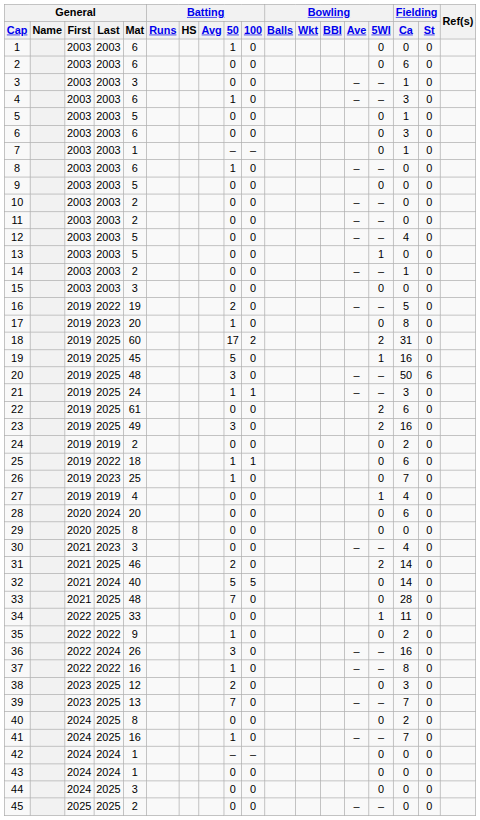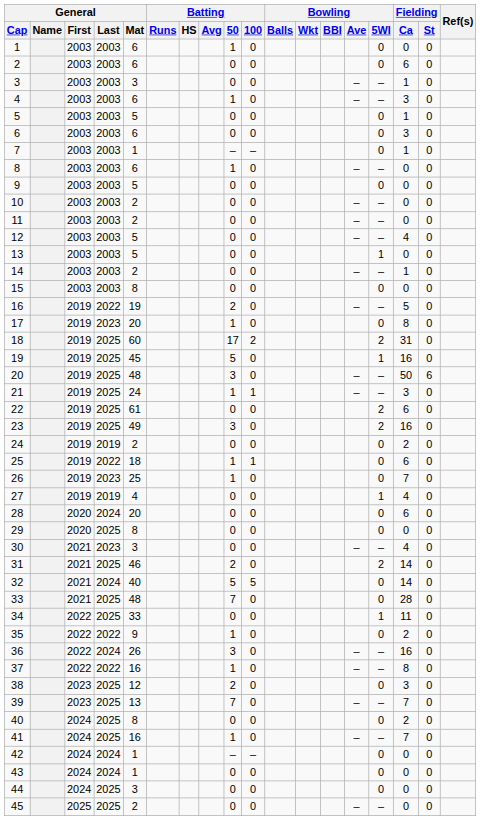 <table class="wikitable sortable plainrowheaders">
 <tr class="unsortable">
 <th scope="col" colspan=5>General</th>
 <th scope="col" colspan=5><a href='#'>Batting</a></th>
 <th scope="col" colspan=5><a href='#'>Bowling</a></th>
 <th scope="col" colspan=2><a href='#'>Fielding</a></th>
 <th scope="col" rowspan=2 class="unsortable">Ref(s)</th>
 </tr>
 <tr align="center">
 <th><a href='#'>Cap</a></th>
 <th>Name</th>
 <th>First</th>
 <th>Last</th>
 <th>Mat</th>
 <th><a href='#'>Runs</a></th>
 <th>HS</th>
 <th><a href='#'>Avg</a></th>
 <th><a href='#'>50</a></th>
 <th><a href='#'>100</a></th>
 <th><a href='#'>Balls</a></th>
 <th><a href='#'>Wkt</a></th>
 <th><a href='#'>BBI</a></th>
 <th><a href='#'>Ave</a></th>
 <th><a href='#'>5WI</a></th>
 <th><a href='#'>Ca</a></th>
 <th><a href='#'>St</a></th>
 </tr>
 <tr align="center">
 <td>1</td>
 <th scope="row"></th>
 <td>2003</td>
 <td>2003</td>
 <td>6</td>
 <td></td>
 <td></td>
 <td></td>
 <td>1</td>
 <td>0</td>
 <td></td>
 <td></td>
 <td></td>
 <td></td>
 <td>0</td>
 <td>0</td>
 <td>0</td>
 <td></td>
 </tr>
 <tr align="center">
 <td>2</td>
 <th scope="row"></th>
 <td>2003</td>
 <td>2003</td>
 <td>6</td>
 <td></td>
 <td></td>
 <td></td>
 <td>0</td>
 <td>0</td>
 <td></td>
 <td></td>
 <td></td>
 <td></td>
 <td>0</td>
 <td>6</td>
 <td>0</td>
 <td></td>
 </tr>
 <tr align="center">
 <td>3</td>
 <th scope="row"> </th>
 <td>2003</td>
 <td>2003</td>
 <td>3</td>
 <td></td>
 <td></td>
 <td></td>
 <td>0</td>
 <td>0</td>
 <td></td>
 <td></td>
 <td></td>
 <td>–</td>
 <td>–</td>
 <td>1</td>
 <td>0</td>
 <td></td>
 </tr>
 <tr align="center">
 <td>4</td>
 <th scope="row"></th>
 <td>2003</td>
 <td>2003</td>
 <td>6</td>
 <td></td>
 <td></td>
 <td></td>
 <td>1</td>
 <td>0</td>
 <td></td>
 <td></td>
 <td></td>
 <td>–</td>
 <td>–</td>
 <td>3</td>
 <td>0</td>
 <td></td>
 </tr>
 <tr align="center">
 <td>5</td>
 <th scope="row"></th>
 <td>2003</td>
 <td>2003</td>
 <td>5</td>
 <td></td>
 <td></td>
 <td></td>
 <td>0</td>
 <td>0</td>
 <td></td>
 <td></td>
 <td></td>
 <td></td>
 <td>0</td>
 <td>1</td>
 <td>0</td>
 <td></td>
 </tr>
 <tr align="center">
 <td>6</td>
 <th scope="row"> </th>
 <td>2003</td>
 <td>2003</td>
 <td>6</td>
 <td></td>
 <td></td>
 <td></td>
 <td>0</td>
 <td>0</td>
 <td></td>
 <td></td>
 <td></td>
 <td></td>
 <td>0</td>
 <td>3</td>
 <td>0</td>
 <td></td>
 </tr>
 <tr align="center">
 <td>7</td>
 <th scope="row"></th>
 <td>2003</td>
 <td>2003</td>
 <td>1</td>
 <td></td>
 <td></td>
 <td></td>
 <td>–</td>
 <td>–</td>
 <td></td>
 <td></td>
 <td></td>
 <td></td>
 <td>0</td>
 <td>1</td>
 <td>0</td>
 <td></td>
 </tr>
 <tr align="center">
 <td>8</td>
 <th scope="row"></th>
 <td>2003</td>
 <td>2003</td>
 <td>6</td>
 <td></td>
 <td></td>
 <td></td>
 <td>1</td>
 <td>0</td>
 <td></td>
 <td></td>
 <td></td>
 <td>–</td>
 <td>–</td>
 <td>0</td>
 <td>0</td>
 <td></td>
 </tr>
 <tr align="center">
 <td>9</td>
 <th scope="row"></th>
 <td>2003</td>
 <td>2003</td>
 <td>5</td>
 <td></td>
 <td></td>
 <td></td>
 <td>0</td>
 <td>0</td>
 <td></td>
 <td></td>
 <td></td>
 <td></td>
 <td>0</td>
 <td>0</td>
 <td>0</td>
 <td></td>
 </tr>
 <tr align="center">
 <td>10</td>
 <th scope="row"></th>
 <td>2003</td>
 <td>2003</td>
 <td>2</td>
 <td></td>
 <td></td>
 <td></td>
 <td>0</td>
 <td>0</td>
 <td></td>
 <td></td>
 <td></td>
 <td>–</td>
 <td>–</td>
 <td>0</td>
 <td>0</td>
 <td></td>
 </tr>
 <tr align="center">
 <td>11</td>
 <th scope="row"></th>
 <td>2003</td>
 <td>2003</td>
 <td>2</td>
 <td></td>
 <td></td>
 <td></td>
 <td>0</td>
 <td>0</td>
 <td></td>
 <td></td>
 <td></td>
 <td>–</td>
 <td>–</td>
 <td>0</td>
 <td>0</td>
 <td></td>
 </tr>
 <tr align="center">
 <td>12</td>
 <th scope="row"> </th>
 <td>2003</td>
 <td>2003</td>
 <td>5</td>
 <td></td>
 <td></td>
 <td></td>
 <td>0</td>
 <td>0</td>
 <td></td>
 <td></td>
 <td></td>
 <td>–</td>
 <td>–</td>
 <td>4</td>
 <td>0</td>
 <td></td>
 </tr>
 <tr align="center">
 <td>13</td>
 <th scope="row"></th>
 <td>2003</td>
 <td>2003</td>
 <td>5</td>
 <td></td>
 <td></td>
 <td></td>
 <td>0</td>
 <td>0</td>
 <td></td>
 <td></td>
 <td></td>
 <td></td>
 <td>1</td>
 <td>0</td>
 <td>0</td>
 <td></td>
 </tr>
 <tr align="center">
 <td>14</td>
 <th scope="row"></th>
 <td>2003</td>
 <td>2003</td>
 <td>2</td>
 <td></td>
 <td></td>
 <td></td>
 <td>0</td>
 <td>0</td>
 <td></td>
 <td></td>
 <td></td>
 <td>–</td>
 <td>–</td>
 <td>1</td>
 <td>0</td>
 <td></td>
 </tr>
 <tr align="center">
 <td>15</td>
 <th scope="row"></th>
 <td>2003</td>
 <td>2003</td>
-<td>3</td>
+<td>8</td>
 <td></td>
 <td></td>
 <td></td>
 <td>0</td>
 <td>0</td>
 <td></td>
 <td></td>
 <td></td>
 <td></td>
 <td>0</td>
 <td>0</td>
 <td>0</td>
 <td></td>
 </tr>
 <tr align="center">
 <td>16</td>
 <th scope="row"></th>
 <td>2019</td>
 <td>2022</td>
 <td>19</td>
 <td></td>
 <td></td>
 <td></td>
 <td>2</td>
 <td>0</td>
 <td></td>
 <td></td>
 <td></td>
 <td>–</td>
 <td>–</td>
 <td>5</td>
 <td>0</td>
 <td></td>
 </tr>
 <tr align="center">
 <td>17</td>
 <th scope="row"></th>
 <td>2019</td>
 <td>2023</td>
 <td>20</td>
 <td></td>
 <td></td>
 <td></td>
 <td>1</td>
 <td>0</td>
 <td></td>
 <td></td>
 <td></td>
 <td></td>
 <td>0</td>
 <td>8</td>
 <td>0</td>
 <td></td>
 </tr>
 <tr align="center">
 <td>18</td>
 <th scope="row"> </th>
 <td>2019</td>
 <td>2025</td>
 <td>60</td>
 <td></td>
 <td></td>
 <td></td>
 <td>17</td>
 <td>2</td>
 <td></td>
 <td></td>
 <td></td>
 <td></td>
 <td>2</td>
 <td>31</td>
 <td>0</td>
 <td></td>
 </tr>
 <tr align="center">
 <td>19</td>
 <th scope="row"></th>
 <td>2019</td>
 <td>2025</td>
 <td>45</td>
 <td></td>
 <td></td>
 <td></td>
 <td>5</td>
 <td>0</td>
 <td></td>
 <td></td>
 <td></td>
 <td></td>
 <td>1</td>
 <td>16</td>
 <td>0</td>
 <td></td>
 </tr>
 <tr align="center">
 <td>20</td>
 <th scope="row"> </th>
 <td>2019</td>
 <td>2025</td>
 <td>48</td>
 <td></td>
 <td></td>
 <td></td>
 <td>3</td>
 <td>0</td>
 <td></td>
 <td></td>
 <td></td>
 <td>–</td>
 <td>–</td>
 <td>50</td>
 <td>6</td>
 <td></td>
 </tr>
 <tr align="center">
 <td>21</td>
 <th scope="row"></th>
 <td>2019</td>
 <td>2025</td>
 <td>24</td>
 <td></td>
 <td></td>
 <td></td>
 <td>1</td>
 <td>1</td>
 <td></td>
 <td></td>
 <td></td>
 <td>–</td>
 <td>–</td>
 <td>3</td>
 <td>0</td>
 <td></td>
 </tr>
 <tr align="center">
 <td>22</td>
 <th scope="row"></th>
 <td>2019</td>
 <td>2025</td>
 <td>61</td>
 <td></td>
 <td></td>
 <td></td>
 <td>0</td>
 <td>0</td>
 <td></td>
 <td></td>
 <td></td>
 <td></td>
 <td>2</td>
 <td>6</td>
 <td>0</td>
 <td></td>
 </tr>
 <tr align="center">
 <td>23</td>
 <th scope="row"></th>
 <td>2019</td>
 <td>2025</td>
 <td>49</td>
 <td></td>
 <td></td>
 <td></td>
 <td>3</td>
 <td>0</td>
 <td></td>
 <td></td>
 <td></td>
 <td></td>
 <td>2</td>
 <td>16</td>
 <td>0</td>
 <td></td>
 </tr>
 <tr align="center">
 <td>24</td>
 <th scope="row"></th>
 <td>2019</td>
 <td>2019</td>
 <td>2</td>
 <td></td>
 <td></td>
 <td></td>
 <td>0</td>
 <td>0</td>
 <td></td>
 <td></td>
 <td></td>
 <td></td>
 <td>0</td>
 <td>2</td>
 <td>0</td>
 <td></td>
 </tr>
 <tr align="center">
 <td>25</td>
 <th scope="row"></th>
 <td>2019</td>
 <td>2022</td>
 <td>18</td>
 <td></td>
 <td></td>
 <td></td>
 <td>1</td>
 <td>1</td>
 <td></td>
 <td></td>
 <td></td>
 <td></td>
 <td>0</td>
 <td>6</td>
 <td>0</td>
 <td></td>
 </tr>
 <tr align="center">
 <td>26</td>
 <th scope="row"></th>
 <td>2019</td>
 <td>2023</td>
 <td>25</td>
 <td></td>
 <td></td>
 <td></td>
 <td>1</td>
 <td>0</td>
 <td></td>
 <td></td>
 <td></td>
 <td></td>
 <td>0</td>
 <td>7</td>
 <td>0</td>
 <td></td>
 </tr>
 <tr align="center">
 <td>27</td>
 <th scope="row"></th>
 <td>2019</td>
 <td>2019</td>
 <td>4</td>
 <td></td>
 <td></td>
 <td></td>
 <td>0</td>
 <td>0</td>
 <td></td>
 <td></td>
 <td></td>
 <td></td>
 <td>1</td>
 <td>4</td>
 <td>0</td>
 <td></td>
 </tr>
 <tr align="center">
 <td>28</td>
 <th scope="row"></th>
 <td>2020</td>
 <td>2024</td>
 <td>20</td>
 <td></td>
 <td></td>
 <td></td>
 <td>0</td>
 <td>0</td>
 <td></td>
 <td></td>
 <td></td>
 <td></td>
 <td>0</td>
 <td>6</td>
 <td>0</td>
 <td></td>
 </tr>
 <tr align="center">
 <td>29</td>
 <th scope="row"></th>
 <td>2020</td>
 <td>2025</td>
 <td>8</td>
 <td></td>
 <td></td>
 <td></td>
 <td>0</td>
 <td>0</td>
 <td></td>
 <td></td>
 <td></td>
 <td></td>
 <td>0</td>
 <td>0</td>
 <td>0</td>
 <td></td>
 </tr>
 <tr align="center">
 <td>30</td>
 <th scope="row"></th>
 <td>2021</td>
 <td>2023</td>
 <td>3</td>
 <td></td>
 <td></td>
 <td></td>
 <td>0</td>
 <td>0</td>
 <td></td>
 <td></td>
 <td></td>
 <td>–</td>
 <td>–</td>
 <td>4</td>
 <td>0</td>
 <td></td>
 </tr>
 <tr align="center">
 <td>31</td>
 <th scope="row"></th>
 <td>2021</td>
 <td>2025</td>
 <td>46</td>
 <td></td>
 <td></td>
 <td></td>
 <td>2</td>
 <td>0</td>
 <td></td>
 <td></td>
 <td></td>
 <td></td>
 <td>2</td>
 <td>14</td>
 <td>0</td>
 <td></td>
 </tr>
 <tr align="center">
 <td>32</td>
 <th scope="row"></th>
 <td>2021</td>
 <td>2024</td>
 <td>40</td>
 <td></td>
 <td></td>
 <td></td>
 <td>5</td>
 <td>5</td>
 <td></td>
 <td></td>
 <td></td>
 <td></td>
 <td>0</td>
 <td>14</td>
 <td>0</td>
 <td></td>
 </tr>
 <tr align="center">
 <td>33</td>
 <th scope="row"> </th>
 <td>2021</td>
 <td>2025</td>
 <td>48</td>
 <td></td>
 <td></td>
 <td></td>
 <td>7</td>
 <td>0</td>
 <td></td>
 <td></td>
 <td></td>
 <td></td>
 <td>0</td>
 <td>28</td>
 <td>0</td>
 <td></td>
 </tr>
 <tr align="center">
 <td>34</td>
 <th scope="row"></th>
 <td>2022</td>
 <td>2025</td>
 <td>33</td>
 <td></td>
 <td></td>
 <td></td>
 <td>0</td>
 <td>0</td>
 <td></td>
 <td></td>
 <td></td>
 <td></td>
 <td>1</td>
 <td>11</td>
 <td>0</td>
 <td></td>
 </tr>
 <tr align="center">
 <td>35</td>
 <th scope="row"></th>
 <td>2022</td>
 <td>2022</td>
 <td>9</td>
 <td></td>
 <td></td>
 <td></td>
 <td>1</td>
 <td>0</td>
 <td></td>
 <td></td>
 <td></td>
 <td></td>
 <td>0</td>
 <td>2</td>
 <td>0</td>
 <td></td>
 </tr>
 <tr align="center">
 <td>36</td>
 <th scope="row"> </th>
 <td>2022</td>
 <td>2024</td>
 <td>26</td>
 <td></td>
 <td></td>
 <td></td>
 <td>3</td>
 <td>0</td>
 <td></td>
 <td></td>
 <td></td>
 <td>–</td>
 <td>–</td>
 <td>16</td>
 <td>0</td>
 <td></td>
 </tr>
 <tr align="center">
 <td>37</td>
 <th scope="row"></th>
 <td>2022</td>
 <td>2022</td>
 <td>16</td>
 <td></td>
 <td></td>
 <td></td>
 <td>1</td>
 <td>0</td>
 <td></td>
 <td></td>
 <td></td>
 <td>–</td>
 <td>–</td>
 <td>8</td>
 <td>0</td>
 <td></td>
 </tr>
 <tr align="center">
 <td>38</td>
 <th scope="row"></th>
 <td>2023</td>
 <td>2025</td>
 <td>12</td>
 <td></td>
 <td></td>
 <td></td>
 <td>2</td>
 <td>0</td>
 <td></td>
 <td></td>
 <td></td>
 <td></td>
 <td>0</td>
 <td>3</td>
 <td>0</td>
 <td></td>
 </tr>
 <tr align="center">
 <td>39</td>
 <th scope="row"></th>
 <td>2023</td>
 <td>2025</td>
 <td>13</td>
 <td></td>
 <td></td>
 <td></td>
 <td>7</td>
 <td>0</td>
 <td></td>
 <td></td>
 <td></td>
 <td>–</td>
 <td>–</td>
 <td>7</td>
 <td>0</td>
 <td></td>
 </tr>
 <tr align="center">
 <td>40</td>
 <th scope="row"></th>
 <td>2024</td>
 <td>2025</td>
 <td>8</td>
 <td></td>
 <td></td>
 <td></td>
 <td>0</td>
 <td>0</td>
 <td></td>
 <td></td>
 <td></td>
 <td></td>
 <td>0</td>
 <td>2</td>
 <td>0</td>
 <td></td>
 </tr>
 <tr align="center">
 <td>41</td>
 <th scope="row"></th>
 <td>2024</td>
 <td>2025</td>
 <td>16</td>
 <td></td>
 <td></td>
 <td></td>
 <td>1</td>
 <td>0</td>
 <td></td>
 <td></td>
 <td></td>
 <td>–</td>
 <td>–</td>
 <td>7</td>
 <td>0</td>
 <td></td>
 </tr>
 <tr align="center">
 <td>42</td>
 <th scope="row"></th>
 <td>2024</td>
 <td>2024</td>
 <td>1</td>
 <td></td>
 <td></td>
 <td></td>
 <td>–</td>
 <td>–</td>
 <td></td>
 <td></td>
 <td></td>
 <td></td>
 <td>0</td>
 <td>0</td>
 <td>0</td>
 <td></td>
 </tr>
 <tr align="center">
 <td>43</td>
 <th scope="row"></th>
 <td>2024</td>
 <td>2024</td>
 <td>1</td>
 <td></td>
 <td></td>
 <td></td>
 <td>0</td>
 <td>0</td>
 <td></td>
 <td></td>
 <td></td>
 <td></td>
 <td>0</td>
 <td>0</td>
 <td>0</td>
 <td></td>
 </tr>
 <tr align="center">
 <td>44</td>
 <th scope="row"></th>
 <td>2024</td>
 <td>2025</td>
 <td>3</td>
 <td></td>
 <td></td>
 <td></td>
 <td>0</td>
 <td>0</td>
 <td></td>
 <td></td>
 <td></td>
 <td></td>
 <td>0</td>
 <td>0</td>
 <td>0</td>
 <td></td>
 </tr>
 <tr align="center">
 <td>45</td>
 <th scope="row"></th>
 <td>2025</td>
 <td>2025</td>
 <td>2</td>
 <td></td>
 <td></td>
 <td></td>
 <td>0</td>
 <td>0</td>
 <td></td>
 <td></td>
 <td></td>
 <td>–</td>
 <td>–</td>
 <td>0</td>
 <td>0</td>
 <td></td>
 </tr>
 </table>
